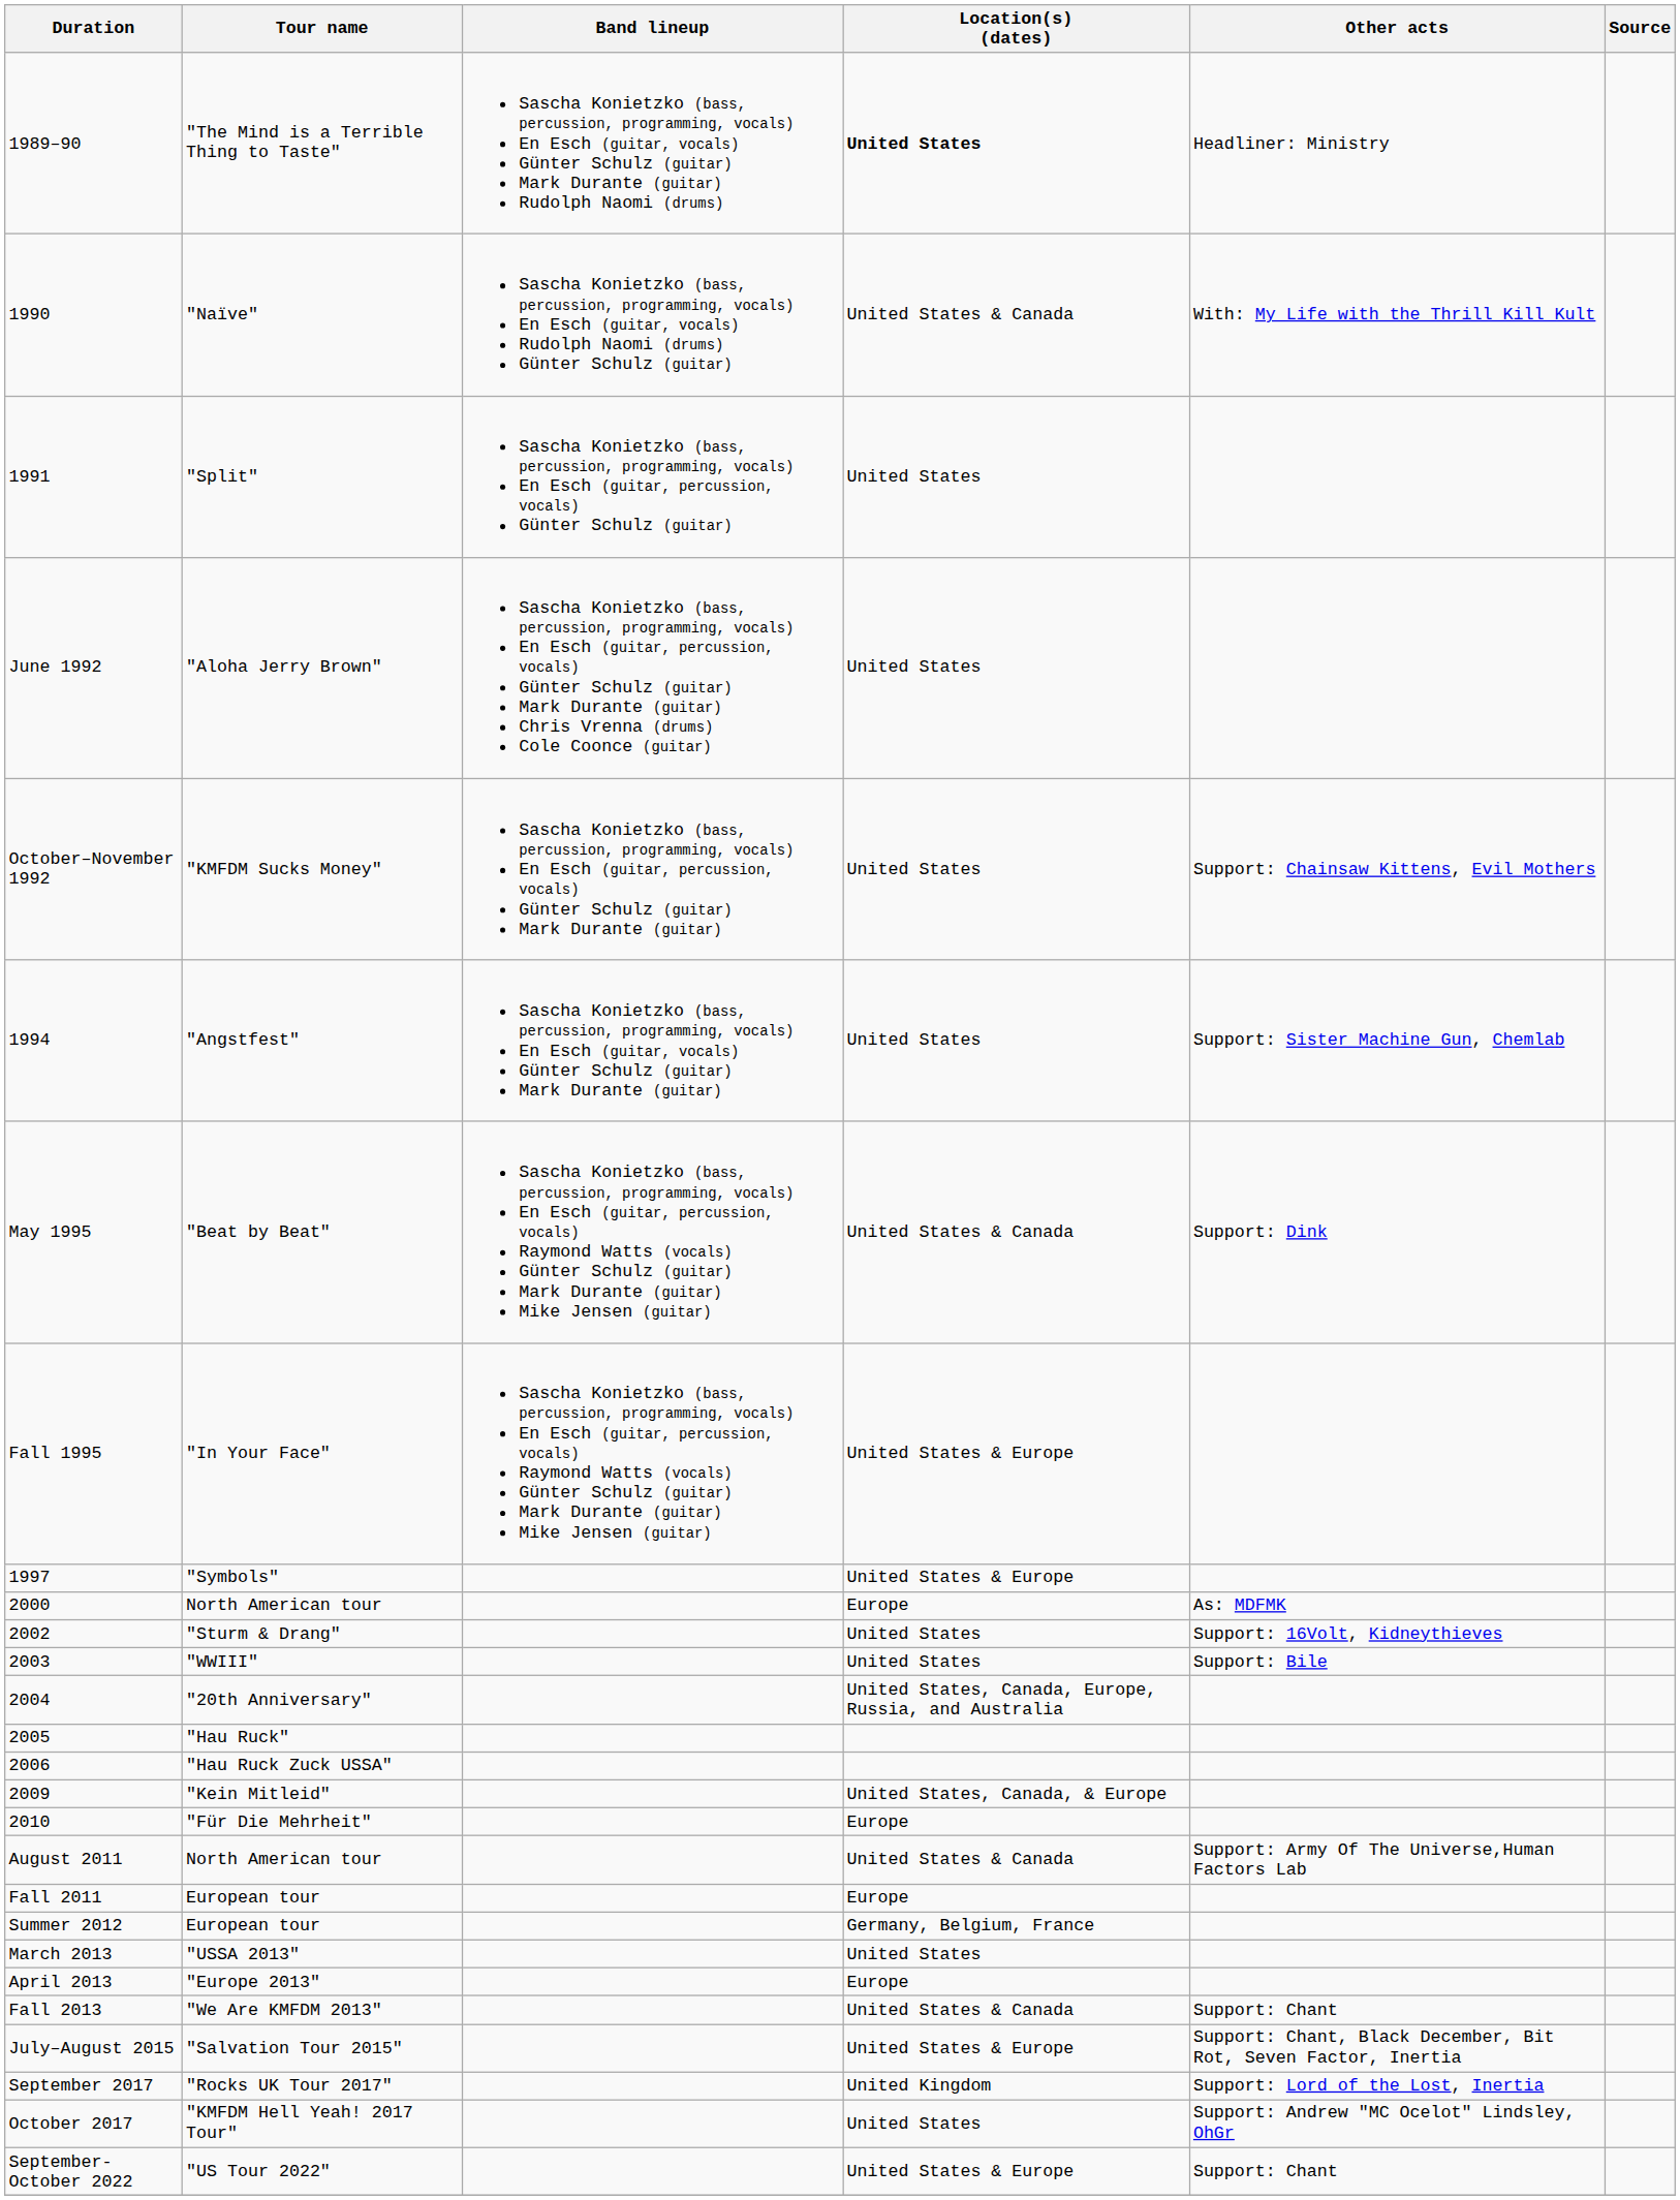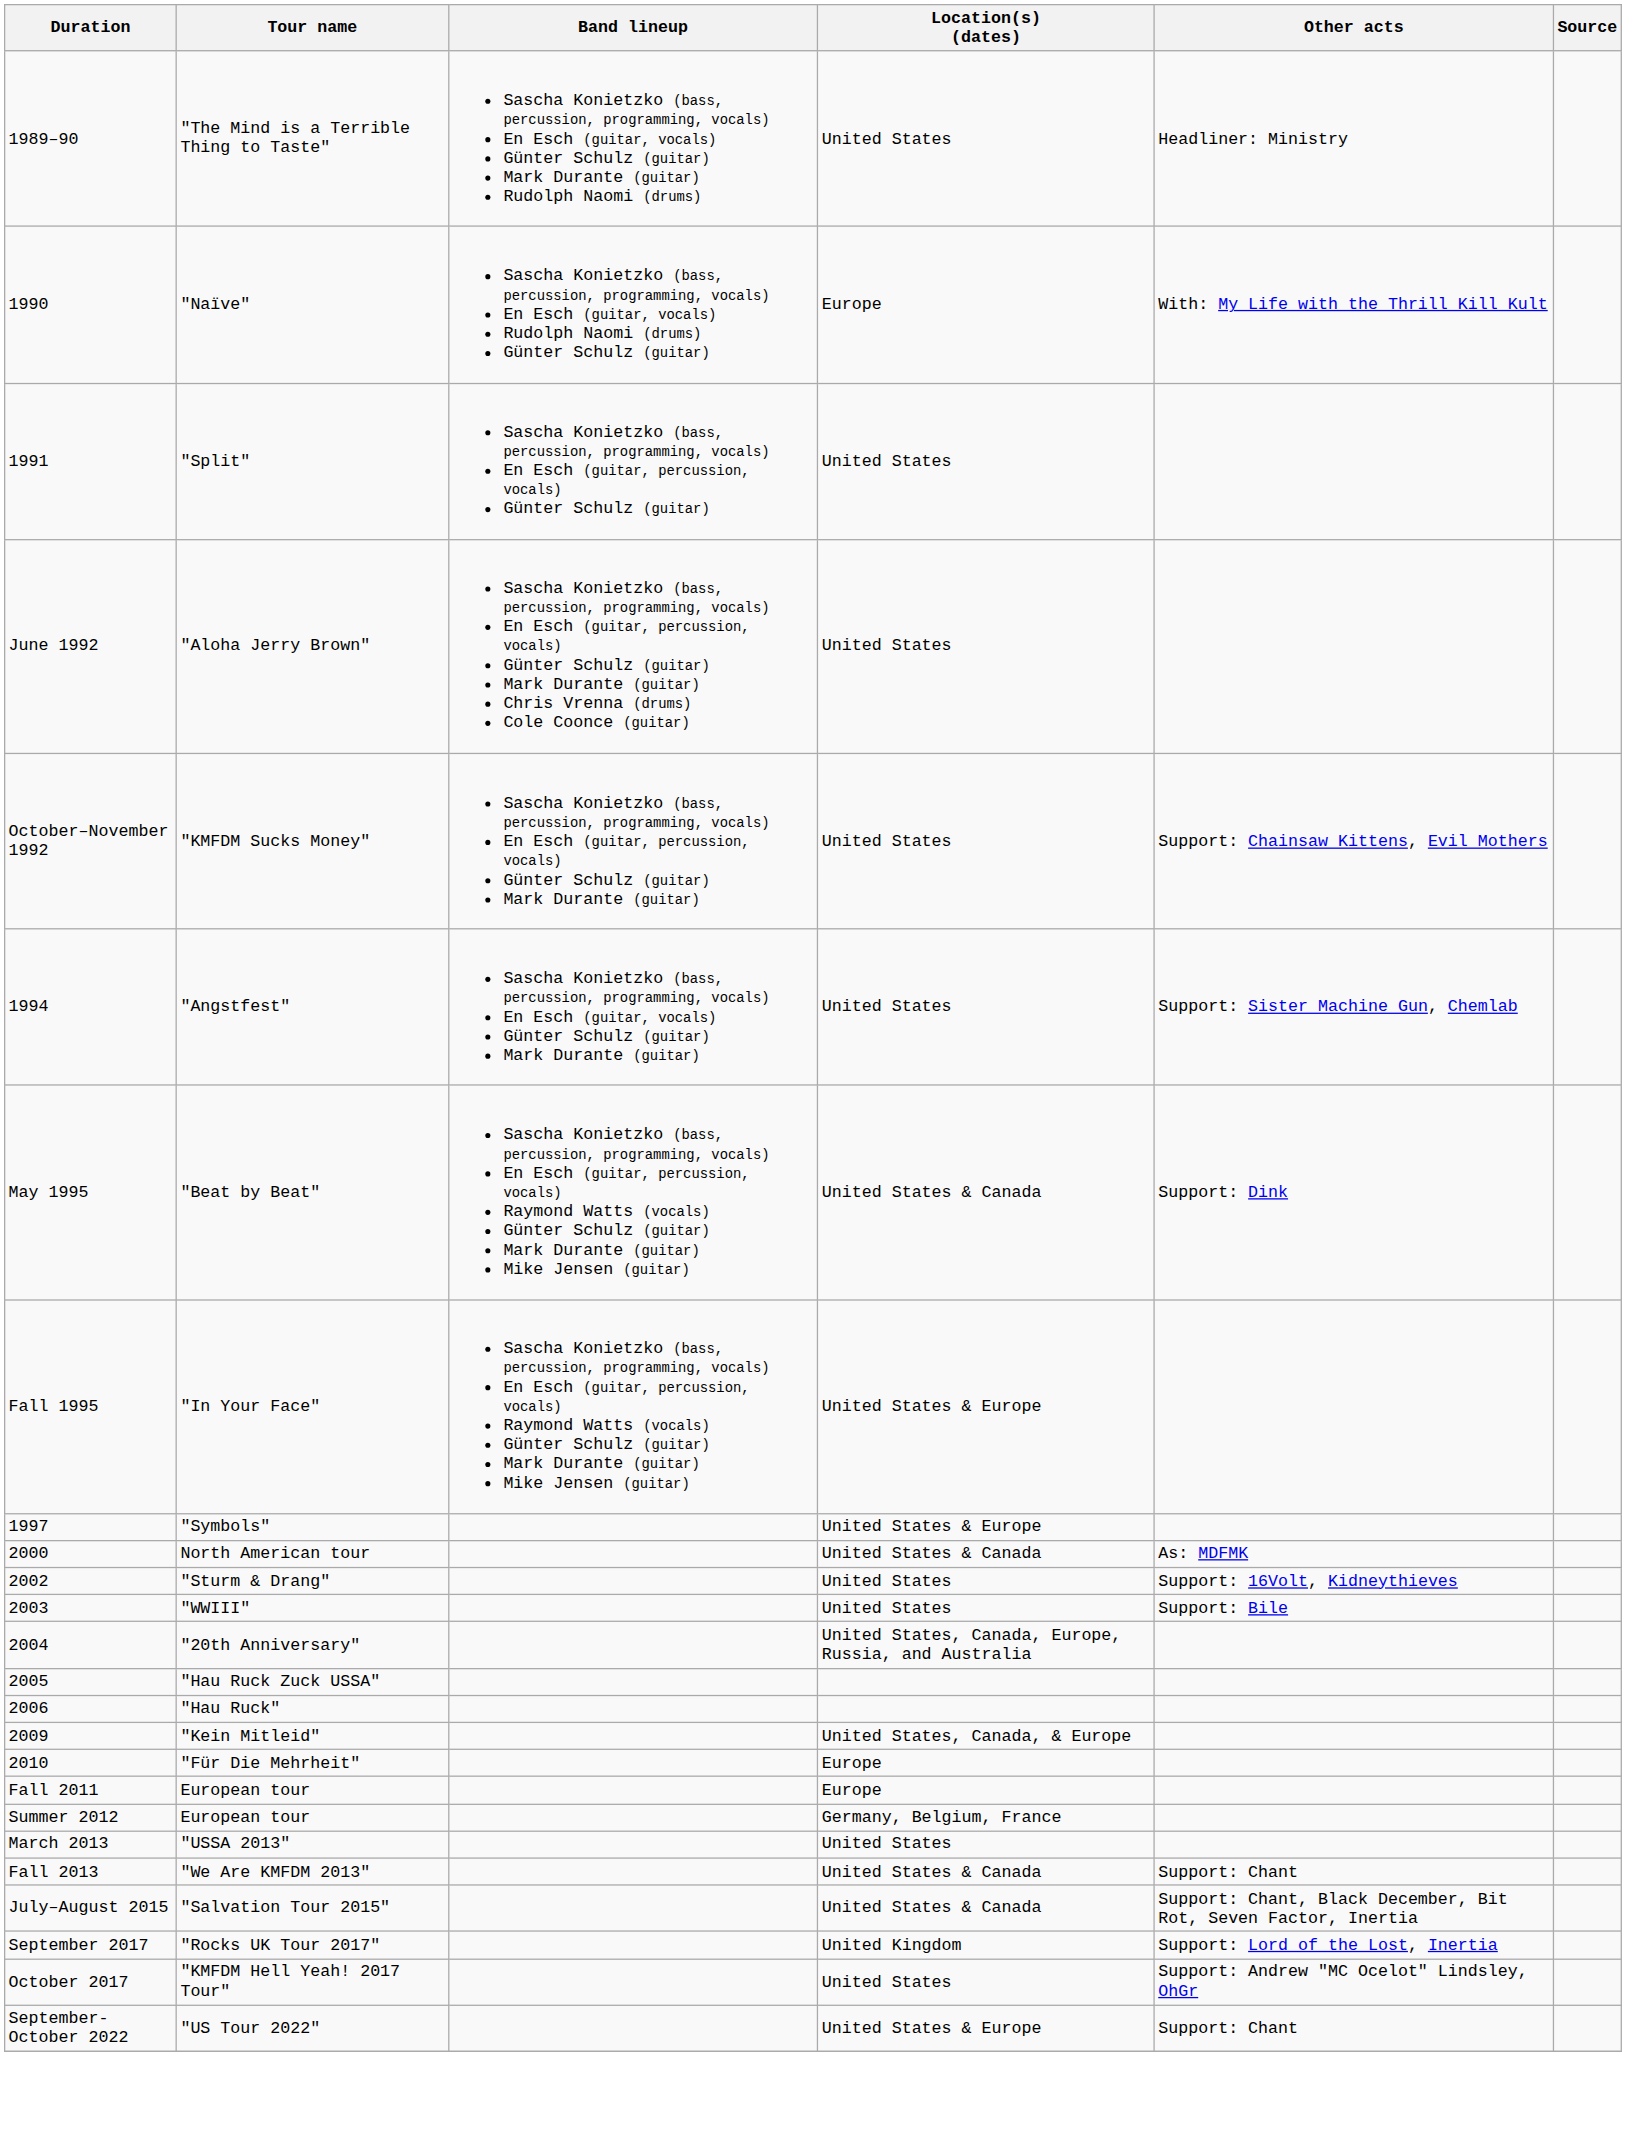 <table class="wikitable" style="width:100%">
 <tr>
 <th>Duration</th>
 <th>Tour name</th>
 <th>Band lineup</th>
 <th>Location(s)<br>(dates)</th>
 <th>Other acts</th>
 <th>Source</th>
 </tr>
 <tr>
 <td>1989–90</td>
 <td>"The Mind is a Terrible Thing to Taste"</td>
 <td><br><ul><li>Sascha Konietzko <small>(bass, percussion, programming, vocals)</small></li><li>En Esch <small>(guitar, vocals)</small></li><li>Günter Schulz <small>(guitar)</small></li><li>Mark Durante <small>(guitar)</small></li><li>Rudolph Naomi <small>(drums)</small></li></ul></td>
-<td><strong>United States</strong></td>
+<td>United States</td>
 <td>Headliner: Ministry</td>
 <td></td>
 </tr>
 <tr>
 <td>1990</td>
 <td>"Naïve"</td>
 <td><br><ul><li>Sascha Konietzko <small>(bass, percussion, programming, vocals)</small></li><li>En Esch <small>(guitar, vocals)</small></li><li>Rudolph Naomi <small>(drums)</small></li><li>Günter Schulz <small>(guitar)</small></li></ul></td>
-<td>United States & Canada</td>
+<td>Europe</td>
 <td>With: <a href='#'>My Life with the Thrill Kill Kult</a></td>
 <td></td>
 </tr>
 <tr>
 <td>1991</td>
 <td>"Split"</td>
 <td><br><ul><li>Sascha Konietzko <small>(bass, percussion, programming, vocals)</small></li><li>En Esch <small>(guitar, percussion, vocals)</small></li><li>Günter Schulz <small>(guitar)</small></li></ul></td>
 <td>United States</td>
 <td></td>
 <td></td>
 </tr>
 <tr>
 <td>June 1992</td>
 <td>"Aloha Jerry Brown"</td>
 <td><br><ul><li>Sascha Konietzko <small>(bass, percussion, programming, vocals)</small></li><li>En Esch <small>(guitar, percussion, vocals)</small></li><li>Günter Schulz <small>(guitar)</small></li><li>Mark Durante <small>(guitar)</small></li><li>Chris Vrenna <small>(drums)</small></li><li>Cole Coonce <small>(guitar)</small></li></ul></td>
 <td>United States</td>
 <td></td>
 <td></td>
 </tr>
 <tr>
 <td>October–November 1992</td>
 <td>"KMFDM Sucks Money"</td>
 <td><br><ul><li>Sascha Konietzko <small>(bass, percussion, programming, vocals)</small></li><li>En Esch <small>(guitar, percussion, vocals)</small></li><li>Günter Schulz <small>(guitar)</small></li><li>Mark Durante <small>(guitar)</small></li></ul></td>
 <td>United States</td>
 <td>Support: <a href='#'>Chainsaw Kittens</a>, <a href='#'>Evil Mothers</a></td>
 <td></td>
 </tr>
 <tr>
 <td>1994</td>
 <td>"Angstfest"</td>
 <td><br><ul><li>Sascha Konietzko <small>(bass, percussion, programming, vocals)</small></li><li>En Esch <small>(guitar, vocals)</small></li><li>Günter Schulz <small>(guitar)</small></li><li>Mark Durante <small>(guitar)</small></li></ul></td>
 <td>United States</td>
 <td>Support: <a href='#'>Sister Machine Gun</a>, <a href='#'>Chemlab</a></td>
 <td></td>
 </tr>
 <tr>
 <td>May 1995</td>
 <td>"Beat by Beat"</td>
 <td><br><ul><li>Sascha Konietzko <small>(bass, percussion, programming, vocals)</small></li><li>En Esch <small>(guitar, percussion, vocals)</small></li><li>Raymond Watts <small>(vocals)</small></li><li>Günter Schulz <small>(guitar)</small></li><li>Mark Durante <small>(guitar)</small></li><li>Mike Jensen <small>(guitar)</small></li></ul></td>
 <td>United States & Canada</td>
 <td>Support: <a href='#'>Dink</a></td>
 <td></td>
 </tr>
 <tr>
 <td>Fall 1995</td>
 <td>"In Your Face"</td>
 <td><br><ul><li>Sascha Konietzko <small>(bass, percussion, programming, vocals)</small></li><li>En Esch <small>(guitar, percussion, vocals)</small></li><li>Raymond Watts <small>(vocals)</small></li><li>Günter Schulz <small>(guitar)</small></li><li>Mark Durante <small>(guitar)</small></li><li>Mike Jensen <small>(guitar)</small></li></ul></td>
 <td>United States & Europe</td>
 <td></td>
 <td></td>
 </tr>
 <tr>
 <td>1997</td>
 <td>"Symbols"</td>
 <td></td>
 <td>United States & Europe</td>
 <td></td>
 <td></td>
 </tr>
 <tr>
 <td>2000</td>
 <td>North American tour</td>
 <td></td>
-<td>Europe</td>
+<td>United States & Canada</td>
 <td>As: <a href='#'>MDFMK</a></td>
 <td></td>
 </tr>
 <tr>
 <td>2002</td>
 <td>"Sturm & Drang"</td>
 <td></td>
 <td>United States</td>
 <td>Support: <a href='#'>16Volt</a>, <a href='#'>Kidneythieves</a></td>
 <td></td>
 </tr>
 <tr>
 <td>2003</td>
 <td>"WWIII"</td>
 <td></td>
 <td>United States</td>
 <td>Support: <a href='#'>Bile</a></td>
 <td></td>
 </tr>
 <tr>
 <td>2004</td>
 <td>"20th Anniversary"</td>
 <td></td>
 <td>United States, Canada, Europe, Russia, and Australia</td>
 <td></td>
 <td></td>
 </tr>
 <tr>
 <td>2005</td>
-<td>"Hau Ruck"</td>
+<td>"Hau Ruck Zuck USSA"</td>
 <td></td>
 <td></td>
 <td></td>
 <td></td>
 </tr>
 <tr>
 <td>2006</td>
-<td>"Hau Ruck Zuck USSA"</td>
+<td>"Hau Ruck"</td>
 <td></td>
 <td></td>
 <td></td>
 <td></td>
 </tr>
 <tr>
 <td>2009</td>
 <td>"Kein Mitleid"</td>
 <td></td>
 <td>United States, Canada, & Europe</td>
 <td></td>
 <td></td>
 </tr>
 <tr>
 <td>2010</td>
 <td>"Für Die Mehrheit"</td>
 <td></td>
 <td>Europe</td>
 <td></td>
-<td></td>
-</tr>
-<tr>
-<td>August 2011</td>
-<td>North American tour</td>
-<td></td>
-<td>United States & Canada</td>
-<td>Support: Army Of The Universe,Human Factors Lab</td>
 <td></td>
 </tr>
 <tr>
 <td>Fall 2011</td>
 <td>European tour</td>
 <td></td>
 <td>Europe</td>
 <td></td>
 <td></td>
 </tr>
 <tr>
 <td>Summer 2012</td>
 <td>European tour</td>
 <td></td>
 <td>Germany, Belgium, France</td>
 <td></td>
 <td></td>
 </tr>
 <tr>
 <td>March 2013</td>
 <td>"USSA 2013"</td>
 <td></td>
 <td>United States</td>
 <td></td>
 <td></td>
 </tr>
 <tr>
-<td>April 2013</td>
-<td>"Europe 2013"</td>
-<td></td>
-<td>Europe</td>
-<td></td>
-<td></td>
-</tr>
-<tr>
 <td>Fall 2013</td>
 <td>"We Are KMFDM 2013"</td>
 <td></td>
 <td>United States & Canada</td>
 <td>Support: Chant</td>
 <td></td>
 </tr>
 <tr>
 <td>July–August 2015</td>
 <td>"Salvation Tour 2015"</td>
 <td></td>
-<td>United States & Europe</td>
+<td>United States & Canada</td>
 <td>Support: Chant, Black December, Bit Rot, Seven Factor, Inertia</td>
 <td></td>
 </tr>
 <tr>
 <td>September 2017</td>
 <td>"Rocks UK Tour 2017"</td>
 <td></td>
 <td>United Kingdom</td>
 <td>Support: <a href='#'>Lord of the Lost</a>, <a href='#'>Inertia</a></td>
 <td></td>
 </tr>
 <tr>
 <td>October 2017</td>
 <td>"KMFDM Hell Yeah! 2017 Tour"</td>
 <td></td>
 <td>United States</td>
 <td>Support: Andrew "MC Ocelot" Lindsley, <a href='#'>OhGr</a></td>
 <td></td>
 </tr>
 <tr>
 <td>September-October 2022</td>
 <td>"US Tour 2022"</td>
 <td></td>
 <td>United States & Europe</td>
 <td>Support: Chant</td>
 <td></td>
 </tr>
 <tr>
 </tr>
 </table>
